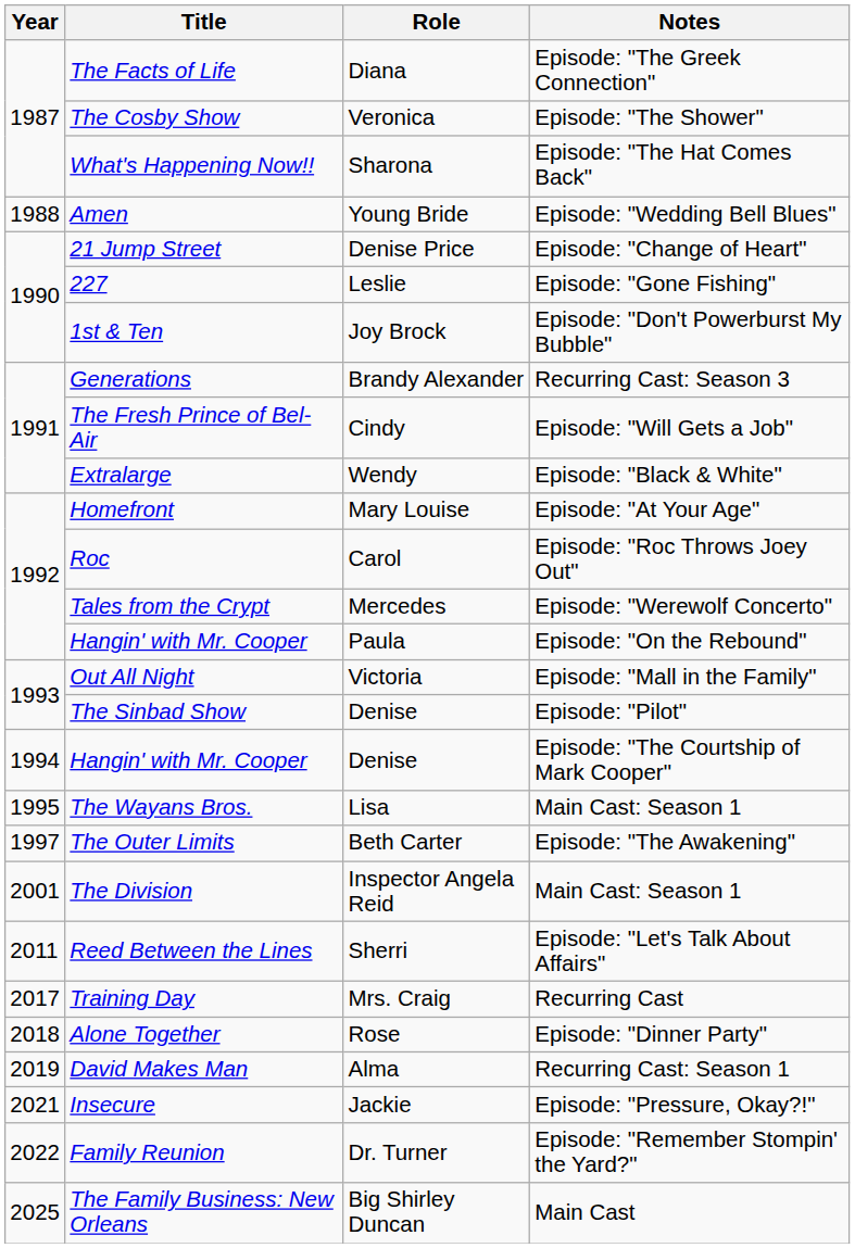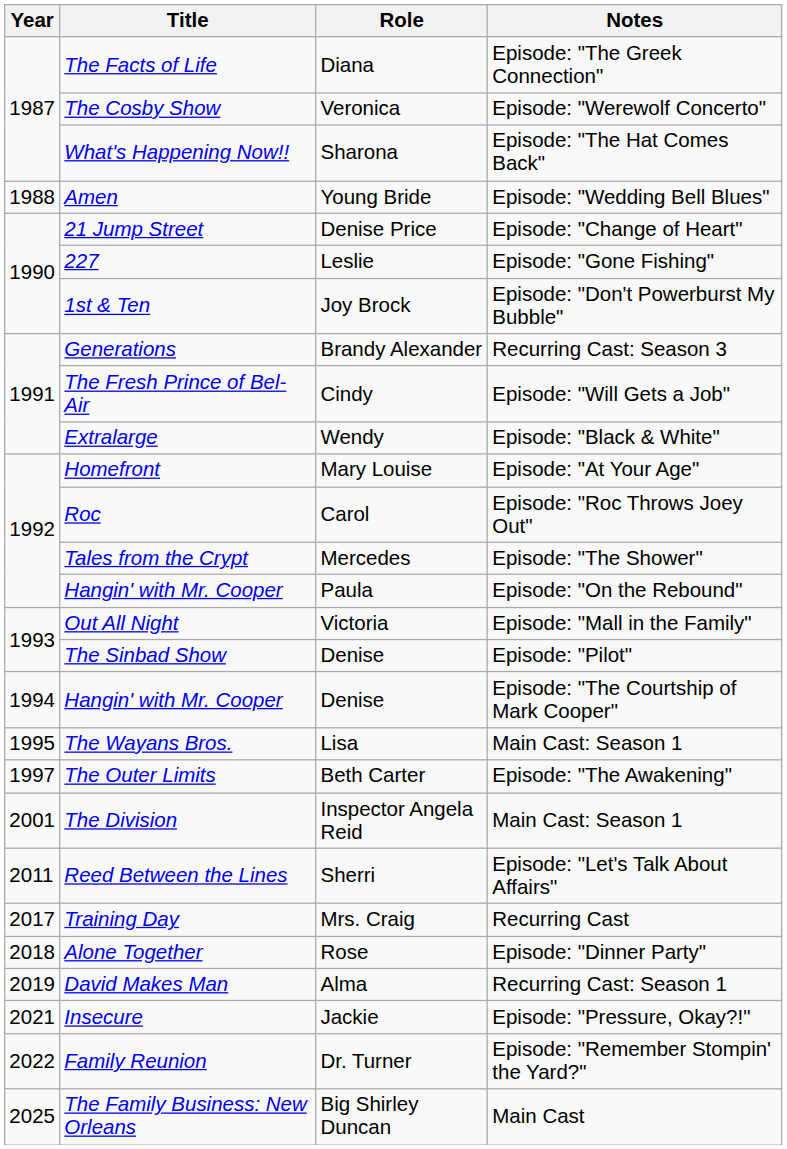 <table class="wikitable sortable">
 <tr>
 <th>Year</th>
 <th>Title</th>
 <th>Role</th>
 <th>Notes</th>
 </tr>
 <tr>
 <td rowspan=3>1987</td>
 <td><em><a href='#'>The Facts of Life</a></em></td>
 <td>Diana</td>
 <td>Episode: "The Greek Connection"</td>
 </tr>
 <tr>
 <td><em><a href='#'>The Cosby Show</a></em></td>
 <td>Veronica</td>
-<td>Episode: "The Shower"</td>
+<td>Episode: "Werewolf Concerto"</td>
 </tr>
 <tr>
 <td><em><a href='#'>What's Happening Now!!</a></em></td>
 <td>Sharona</td>
 <td>Episode: "The Hat Comes Back"</td>
 </tr>
 <tr>
 <td>1988</td>
 <td><em><a href='#'>Amen</a></em></td>
 <td>Young Bride</td>
 <td>Episode: "Wedding Bell Blues"</td>
 </tr>
 <tr>
 <td rowspan=3>1990</td>
 <td><em><a href='#'>21 Jump Street</a></em></td>
 <td>Denise Price</td>
 <td>Episode: "Change of Heart"</td>
 </tr>
 <tr>
 <td><em><a href='#'>227</a></em></td>
 <td>Leslie</td>
 <td>Episode: "Gone Fishing"</td>
 </tr>
 <tr>
 <td><em><a href='#'>1st & Ten</a></em></td>
 <td>Joy Brock</td>
 <td>Episode: "Don't Powerburst My Bubble"</td>
 </tr>
 <tr>
 <td rowspan=3>1991</td>
 <td><em><a href='#'>Generations</a></em></td>
 <td>Brandy Alexander</td>
 <td>Recurring Cast: Season 3</td>
 </tr>
 <tr>
 <td><em><a href='#'>The Fresh Prince of Bel-Air</a></em></td>
 <td>Cindy</td>
 <td>Episode: "Will Gets a Job"</td>
 </tr>
 <tr>
 <td><em><a href='#'>Extralarge</a></em></td>
 <td>Wendy</td>
 <td>Episode: "Black & White"</td>
 </tr>
 <tr>
 <td rowspan=4>1992</td>
 <td><em><a href='#'>Homefront</a></em></td>
 <td>Mary Louise</td>
 <td>Episode: "At Your Age"</td>
 </tr>
 <tr>
 <td><em><a href='#'>Roc</a></em></td>
 <td>Carol</td>
 <td>Episode: "Roc Throws Joey Out"</td>
 </tr>
 <tr>
 <td><em><a href='#'>Tales from the Crypt</a></em></td>
 <td>Mercedes</td>
-<td>Episode: "Werewolf Concerto"</td>
+<td>Episode: "The Shower"</td>
 </tr>
 <tr>
 <td><em><a href='#'>Hangin' with Mr. Cooper</a></em></td>
 <td>Paula</td>
 <td>Episode: "On the Rebound"</td>
 </tr>
 <tr>
 <td rowspan=2>1993</td>
 <td><em><a href='#'>Out All Night</a></em></td>
 <td>Victoria</td>
 <td>Episode: "Mall in the Family"</td>
 </tr>
 <tr>
 <td><em><a href='#'>The Sinbad Show</a></em></td>
 <td>Denise</td>
 <td>Episode: "Pilot"</td>
 </tr>
 <tr>
 <td>1994</td>
 <td><em><a href='#'>Hangin' with Mr. Cooper</a></em></td>
 <td>Denise</td>
 <td>Episode: "The Courtship of Mark Cooper"</td>
 </tr>
 <tr>
 <td>1995</td>
 <td><em><a href='#'>The Wayans Bros.</a></em></td>
 <td>Lisa</td>
 <td>Main Cast: Season 1</td>
 </tr>
 <tr>
 <td>1997</td>
 <td><em><a href='#'>The Outer Limits</a> </em></td>
 <td>Beth Carter</td>
 <td>Episode: "The Awakening"</td>
 </tr>
 <tr>
 <td>2001</td>
 <td><em><a href='#'>The Division</a></em></td>
 <td>Inspector Angela Reid</td>
 <td>Main Cast: Season 1</td>
 </tr>
 <tr>
 <td>2011</td>
 <td><em><a href='#'>Reed Between the Lines</a></em></td>
 <td>Sherri</td>
 <td>Episode: "Let's Talk About Affairs"</td>
 </tr>
 <tr>
 <td>2017</td>
 <td><em><a href='#'>Training Day</a></em></td>
 <td>Mrs. Craig</td>
 <td>Recurring Cast</td>
 </tr>
 <tr>
 <td>2018</td>
 <td><em><a href='#'>Alone Together</a> </em></td>
 <td>Rose</td>
 <td>Episode: "Dinner Party"</td>
 </tr>
 <tr>
 <td>2019</td>
 <td><em><a href='#'>David Makes Man</a></em></td>
 <td>Alma</td>
 <td>Recurring Cast: Season 1</td>
 </tr>
 <tr>
 <td>2021</td>
 <td><em><a href='#'>Insecure</a></em></td>
 <td>Jackie</td>
 <td>Episode: "Pressure, Okay?!"</td>
 </tr>
 <tr>
 <td>2022</td>
 <td><em><a href='#'>Family Reunion</a></em></td>
 <td>Dr. Turner</td>
 <td>Episode: "Remember Stompin' the Yard?"</td>
 </tr>
 <tr>
 <td>2025</td>
 <td><em><a href='#'>The Family Business: New Orleans</a></em></td>
 <td>Big Shirley Duncan</td>
 <td>Main Cast</td>
 </tr>
 </table>
